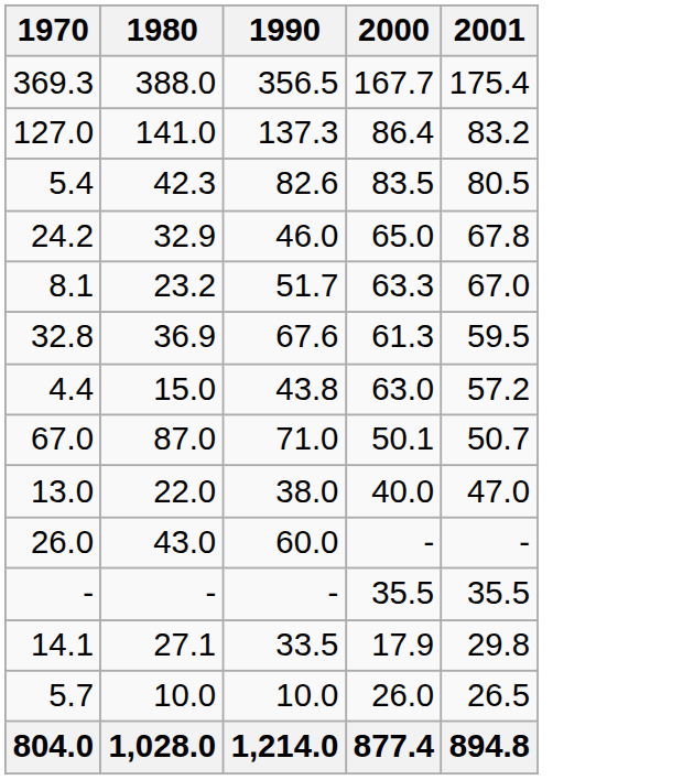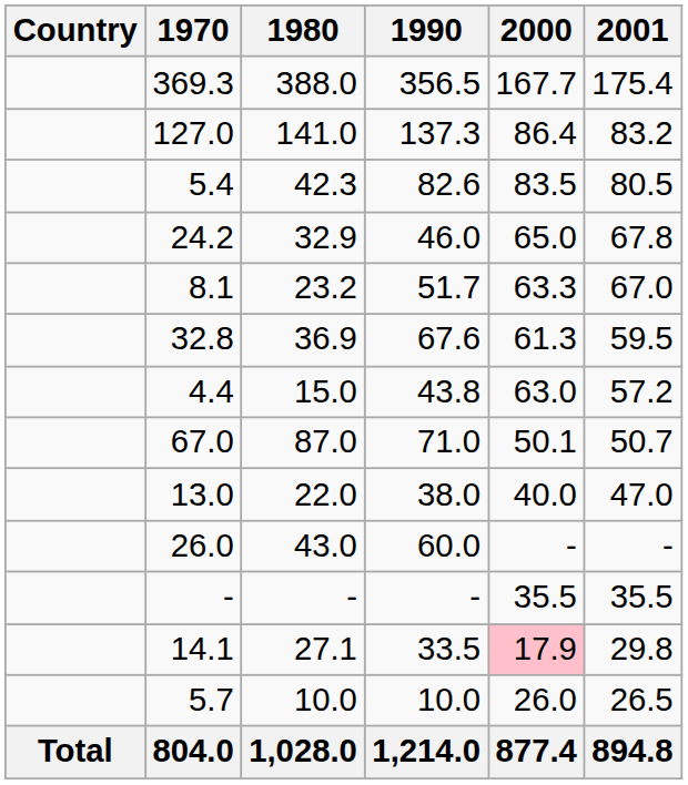 <table class="wikitable sortable"  style="text-align:right">
 <tr>
+<th>Country</th>
 <th>1970</th>
 <th>1980</th>
 <th>1990</th>
 <th>2000</th>
 <th>2001</th>
 </tr>
 <tr>
+<td align=left></td>
 <td>369.3</td>
 <td>388.0</td>
 <td>356.5</td>
 <td>167.7</td>
 <td>175.4</td>
 </tr>
 <tr>
+<td align=left></td>
 <td>127.0</td>
 <td>141.0</td>
 <td>137.3</td>
 <td>86.4</td>
 <td>83.2</td>
 </tr>
 <tr>
+<td align=left></td>
 <td>5.4</td>
 <td>42.3</td>
 <td>82.6</td>
 <td>83.5</td>
 <td>80.5</td>
 </tr>
 <tr>
+<td align=left></td>
 <td>24.2</td>
 <td>32.9</td>
 <td>46.0</td>
 <td>65.0</td>
 <td>67.8</td>
 </tr>
 <tr>
+<td align=left></td>
 <td>8.1</td>
 <td>23.2</td>
 <td>51.7</td>
 <td>63.3</td>
 <td>67.0</td>
 </tr>
 <tr>
+<td align=left></td>
 <td>32.8</td>
 <td>36.9</td>
 <td>67.6</td>
 <td>61.3</td>
 <td>59.5</td>
 </tr>
 <tr>
+<td align=left></td>
 <td>4.4</td>
 <td>15.0</td>
 <td>43.8</td>
 <td>63.0</td>
 <td>57.2</td>
 </tr>
 <tr>
+<td align=left></td>
 <td>67.0</td>
 <td>87.0</td>
 <td>71.0</td>
 <td>50.1</td>
 <td>50.7</td>
 </tr>
 <tr>
+<td align=left></td>
 <td>13.0</td>
 <td>22.0</td>
 <td>38.0</td>
 <td>40.0</td>
 <td>47.0</td>
 </tr>
 <tr>
+<td align=left></td>
 <td>26.0</td>
 <td>43.0</td>
 <td>60.0</td>
 <td>-</td>
 <td>-</td>
 </tr>
 <tr>
+<td align=left></td>
 <td>-</td>
 <td>-</td>
 <td>-</td>
 <td>35.5</td>
 <td>35.5</td>
 </tr>
 <tr>
+<td align=left></td>
 <td>14.1</td>
 <td>27.1</td>
 <td>33.5</td>
-<td>17.9</td>
+<td style="background: pink;">17.9</td>
 <td>29.8</td>
 </tr>
 <tr>
+<td align=left></td>
 <td>5.7</td>
 <td>10.0</td>
 <td>10.0</td>
 <td>26.0</td>
 <td>26.5</td>
 </tr>
 <tr class="sortbottom">
+<th>Total</th>
 <th>804.0</th>
 <th>1,028.0</th>
 <th>1,214.0</th>
 <th>877.4</th>
 <th>894.8</th>
 </tr>
 </table>
